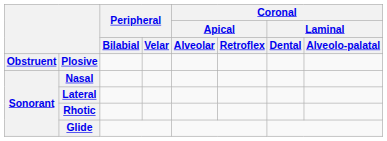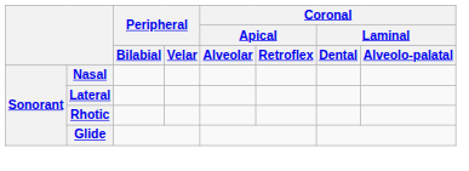 <table class="wikitable" style="text-align: center;">
 <tr>
 <th colspan="2" rowspan="3"></th>
 <th colspan="2" rowspan="2"><a href='#'>Peripheral</a></th>
 <th colspan="4"><a href='#'>Coronal</a></th>
 </tr>
 <tr>
 <th colspan="2"><a href='#'>Apical</a></th>
 <th colspan="2"><a href='#'>Laminal</a></th>
 </tr>
 <tr>
 <th><a href='#'>Bilabial</a></th>
 <th><a href='#'>Velar</a></th>
 <th><a href='#'>Alveolar</a></th>
 <th><a href='#'>Retroflex</a></th>
 <th><a href='#'>Dental</a></th>
 <th><a href='#'>Alveolo-palatal</a></th>
-</tr>
-<tr>
-<th><a href='#'>Obstruent</a></th>
-<th><a href='#'>Plosive</a></th>
-<td></td>
-<td></td>
-<td></td>
-<td></td>
-<td></td>
-<td></td>
 </tr>
 <tr>
 <th rowspan="4"><a href='#'>Sonorant</a></th>
 <th><a href='#'>Nasal</a></th>
 <td></td>
 <td></td>
 <td></td>
 <td></td>
 <td></td>
 <td></td>
 </tr>
 <tr>
 <th><a href='#'>Lateral</a></th>
 <td></td>
 <td></td>
 <td></td>
 <td></td>
 <td></td>
 <td></td>
 </tr>
 <tr>
 <th><a href='#'>Rhotic</a></th>
 <td></td>
 <td></td>
 <td></td>
 <td></td>
 <td></td>
 <td></td>
 </tr>
 <tr>
 <th><a href='#'>Glide</a></th>
 <td colspan="2"></td>
 <td colspan="2"></td>
 <td colspan="2"></td>
 </tr>
 </table>
